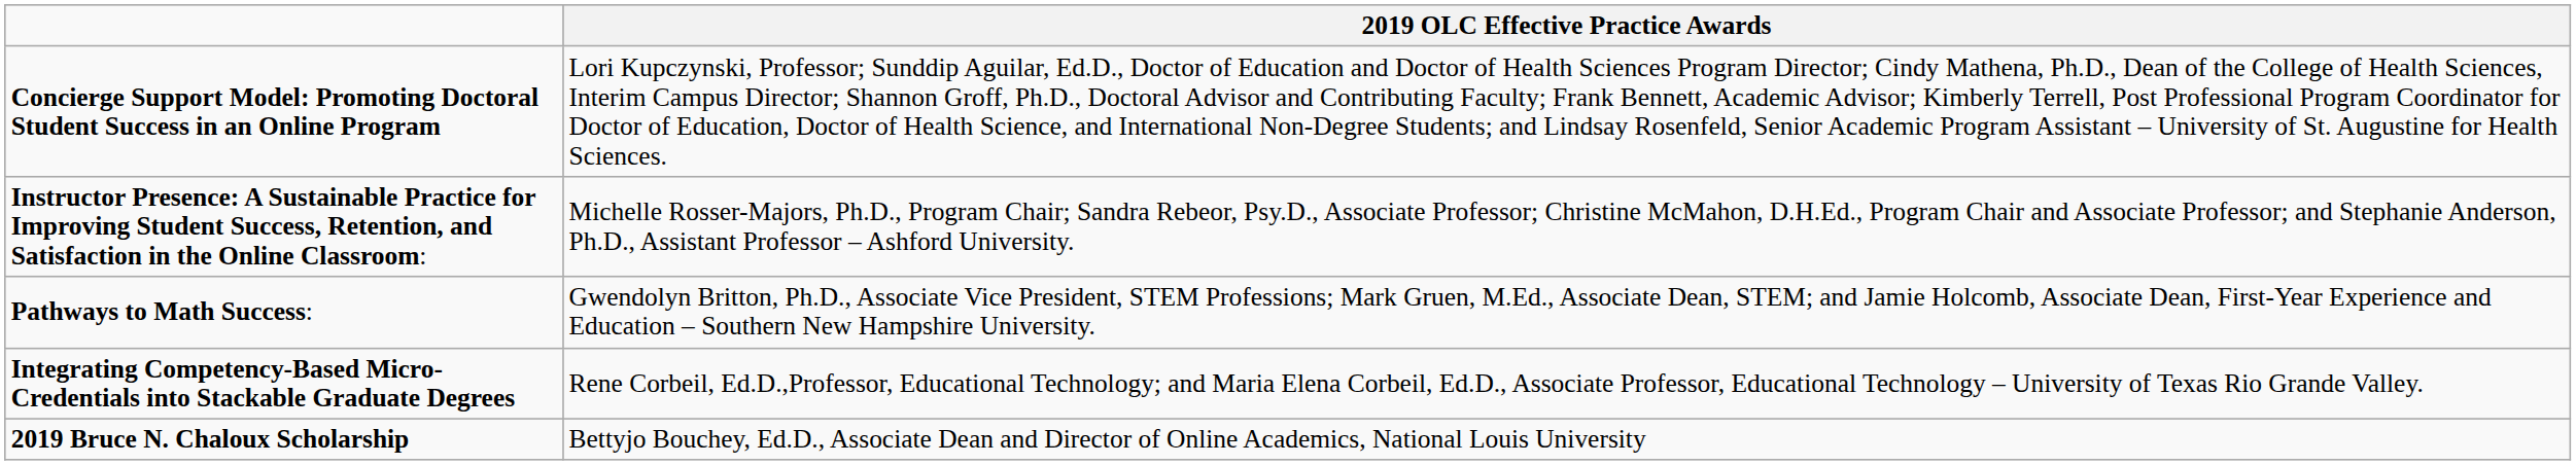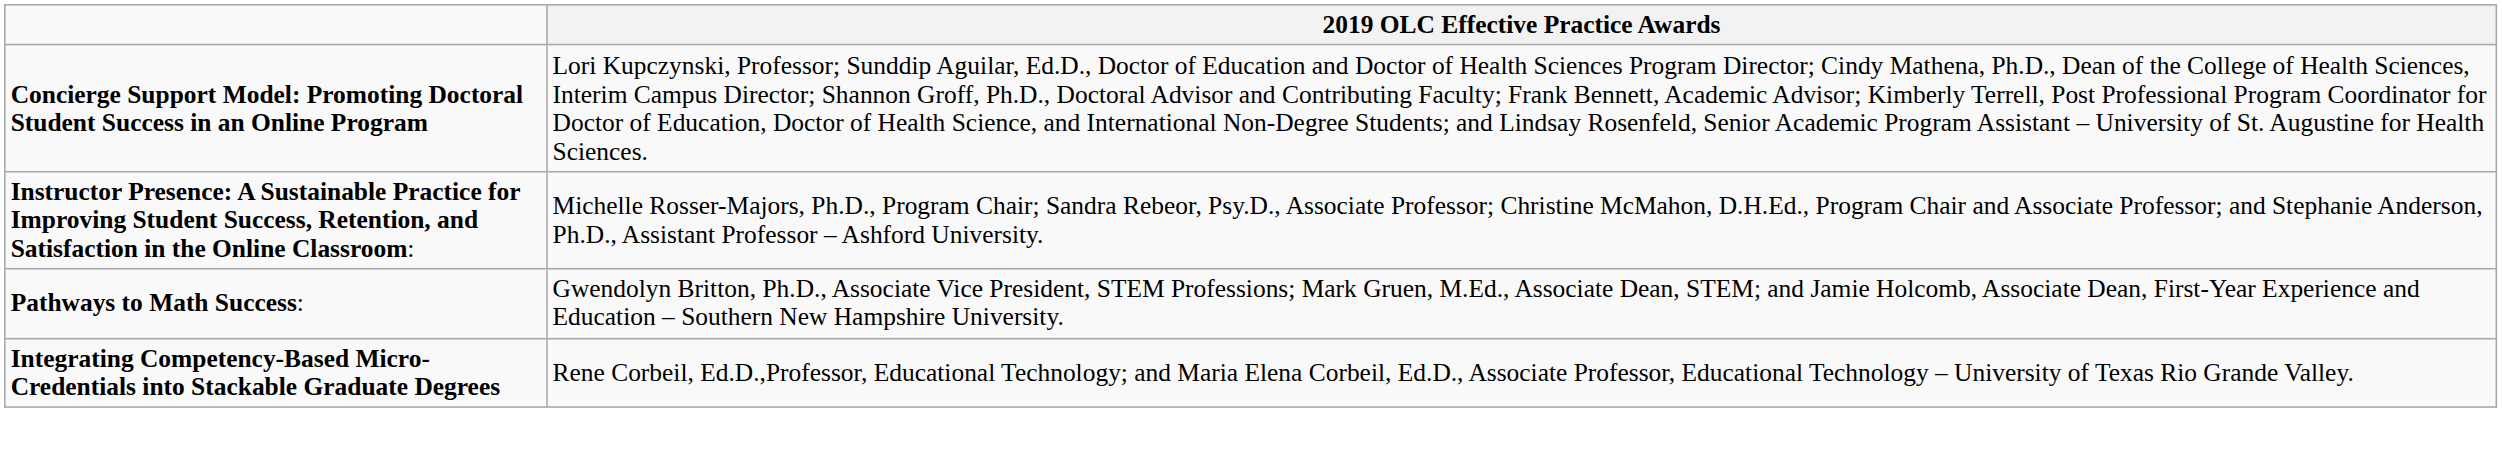 <table class="wikitable">
 <tr>
 <td></td>
 <th>2019 OLC Effective Practice Awards</th>
 </tr>
 <tr>
 <td><strong>Concierge Support Model: Promoting Doctoral Student Success in an Online Program</strong></td>
 <td>Lori Kupczynski, Professor; Sunddip Aguilar, Ed.D., Doctor of Education and Doctor of Health Sciences Program Director; Cindy Mathena, Ph.D., Dean of the College of Health Sciences, Interim Campus Director; Shannon Groff, Ph.D., Doctoral Advisor and Contributing Faculty; Frank Bennett, Academic Advisor; Kimberly Terrell, Post Professional Program Coordinator for Doctor of Education, Doctor of Health Science, and International Non-Degree Students; and Lindsay Rosenfeld, Senior Academic Program Assistant – University of St. Augustine for Health Sciences.</td>
 </tr>
 <tr>
 <td><strong>Instructor Presence: A Sustainable Practice for Improving Student Success, Retention, and Satisfaction in the Online Classroom</strong>:</td>
 <td>Michelle Rosser-Majors, Ph.D., Program Chair; Sandra Rebeor, Psy.D., Associate Professor; Christine McMahon, D.H.Ed., Program Chair and Associate Professor; and Stephanie Anderson, Ph.D., Assistant Professor – Ashford University.</td>
 </tr>
 <tr>
 <td><strong>Pathways to Math Success</strong>:</td>
 <td>Gwendolyn Britton, Ph.D., Associate Vice President, STEM Professions; Mark Gruen, M.Ed., Associate Dean, STEM; and Jamie Holcomb, Associate Dean, First-Year Experience and Education – Southern New Hampshire University.</td>
 </tr>
 <tr>
 <td><strong>Integrating Competency-Based Micro-Credentials into Stackable Graduate Degrees</strong></td>
 <td>Rene Corbeil, Ed.D.,Professor, Educational Technology; and Maria Elena Corbeil, Ed.D., Associate Professor, Educational Technology – University of Texas Rio Grande Valley.</td>
 </tr>
-<tr>
-<td><strong>2019 Bruce N. Chaloux Scholarship</strong></td>
-<td>Bettyjo Bouchey, Ed.D., Associate Dean and Director of Online Academics, National Louis University</td>
-</tr>
 </table>
